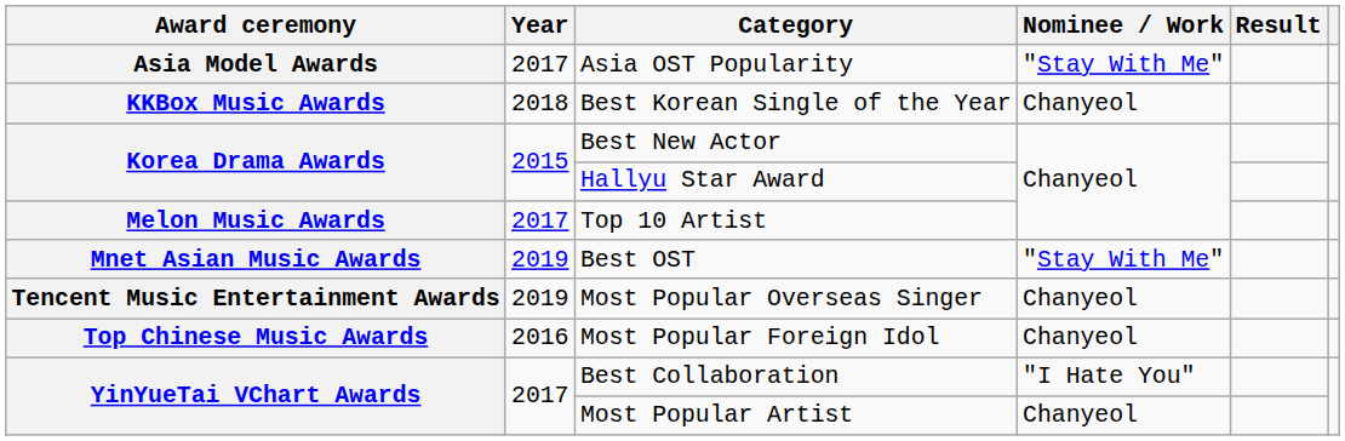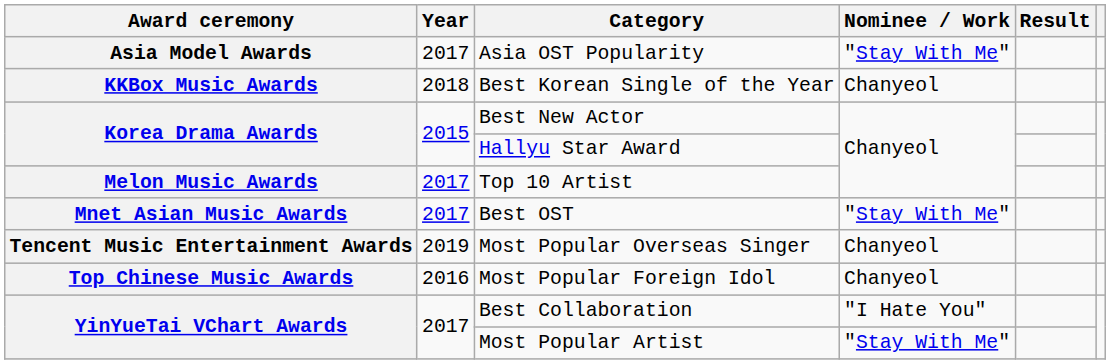 <table class="wikitable plainrowheaders sortable">
 <tr>
 <th scope="col">Award ceremony </th>
 <th scope="col">Year </th>
 <th scope="col">Category </th>
 <th scope="col">Nominee / Work</th>
 <th scope="col">Result</th>
 <th scope="col" class="unsortable"></th>
 </tr>
 <tr>
 <th scope="row">Asia Model Awards</th>
 <td>2017</td>
 <td>Asia OST Popularity </td>
 <td>"<a href='#'>Stay With Me</a>" </td>
 <td></td>
 <td style="text-align:center"></td>
 </tr>
 <tr>
 <th scope="row"><a href='#'>KKBox Music Awards</a></th>
 <td>2018</td>
 <td>Best Korean Single of the Year</td>
 <td>Chanyeol</td>
 <td></td>
 <td style="text-align:center"></td>
 </tr>
 <tr>
 <th scope="row" rowspan="2"><a href='#'>Korea Drama Awards</a></th>
 <td rowspan="2"><a href='#'>2015</a></td>
 <td>Best New Actor</td>
 <td rowspan="3">Chanyeol</td>
 <td></td>
 <td rowspan="2" style="text-align:center"></td>
 </tr>
 <tr>
 <td><a href='#'>Hallyu</a> Star Award</td>
 <td></td>
 </tr>
 <tr>
 <th scope="row"><a href='#'>Melon Music Awards</a></th>
 <td><a href='#'>2017</a></td>
 <td>Top 10 Artist</td>
 <td></td>
 <td></td>
 </tr>
 <tr>
 <th scope="row"><a href='#'>Mnet Asian Music Awards</a></th>
-<td><a href='#'>2019</a></td>
+<td><a href='#'>2017</a></td>
 <td>Best OST</td>
 <td>"<a href='#'>Stay With Me</a>" </td>
 <td></td>
 <td></td>
 </tr>
 <tr>
 <th scope="row">Tencent Music Entertainment Awards</th>
 <td>2019</td>
 <td>Most Popular Overseas Singer</td>
 <td>Chanyeol</td>
 <td></td>
 <td style="text-align:center"></td>
 </tr>
 <tr>
 <th scope="row"><a href='#'>Top Chinese Music Awards</a></th>
 <td>2016</td>
 <td>Most Popular Foreign Idol</td>
 <td>Chanyeol</td>
 <td></td>
 <td style="text-align:center"></td>
 </tr>
 <tr>
 <th scope="row" rowspan="2"><a href='#'>YinYueTai VChart Awards</a></th>
 <td rowspan="2">2017</td>
 <td>Best Collaboration</td>
 <td>"I Hate You" </td>
 <td></td>
 <td rowspan="2" style="text-align:center"></td>
 </tr>
 <tr>
 <td>Most Popular Artist </td>
-<td>Chanyeol</td>
+<td>"<a href='#'>Stay With Me</a>" </td>
 <td></td>
 </tr>
 </table>
